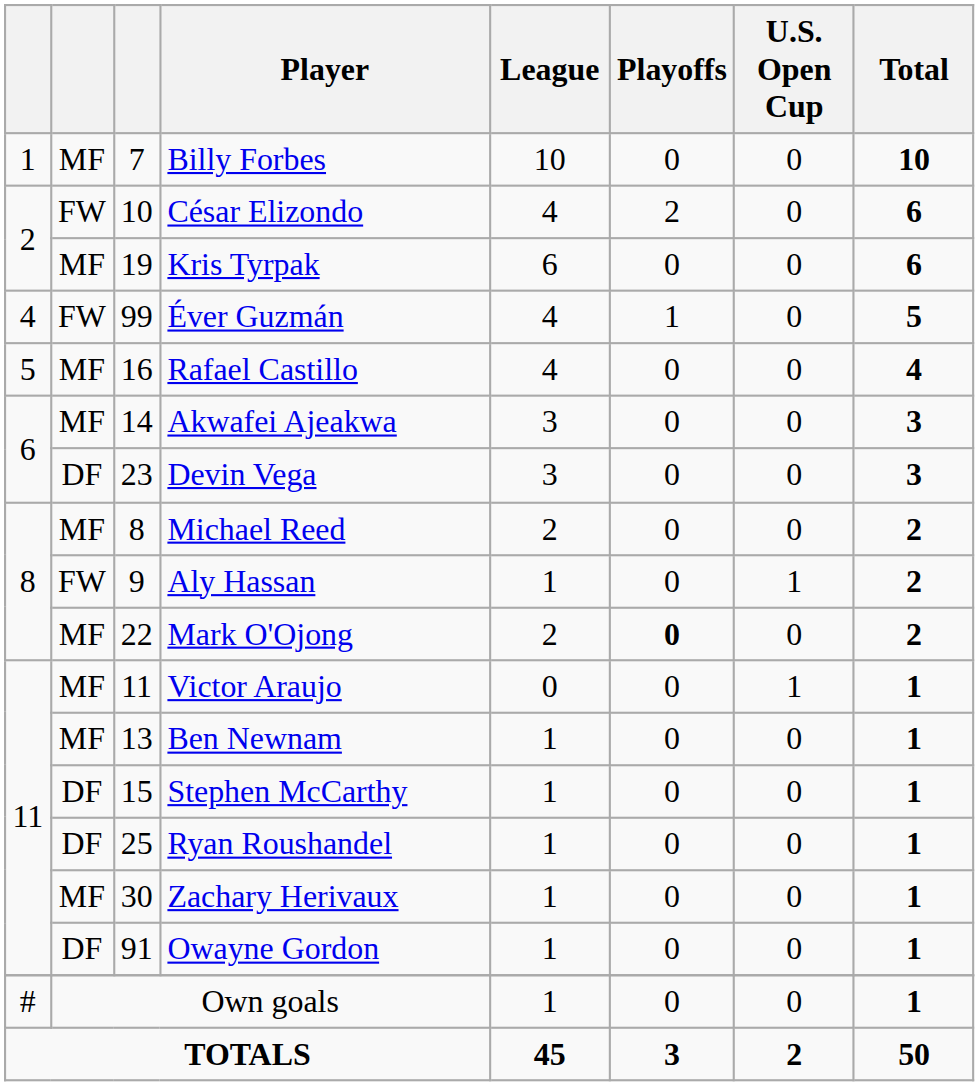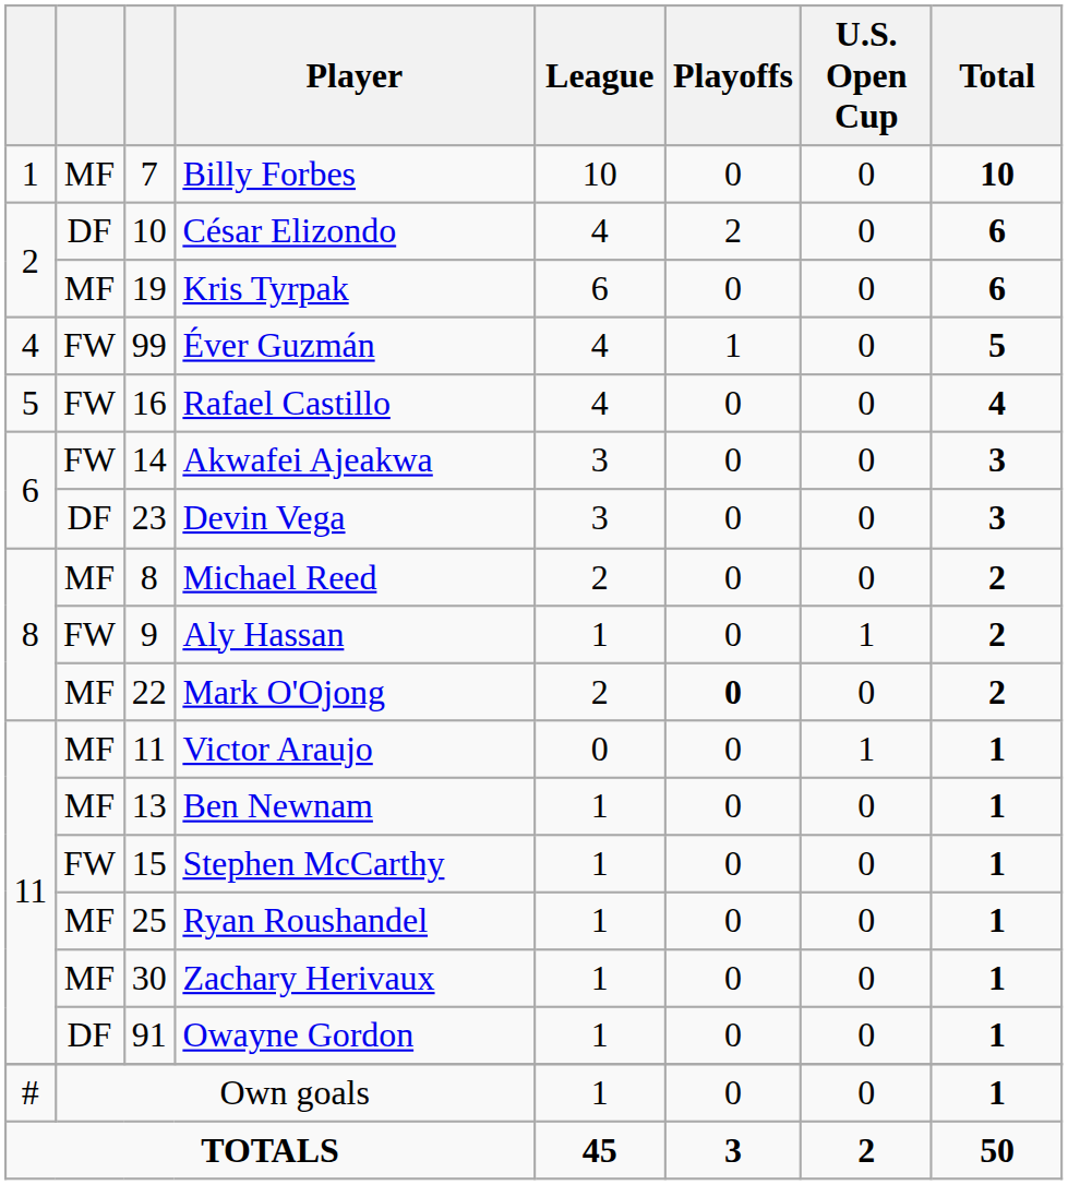 <table class="wikitable sortable" style="font-size: 95%; text-align: center;">
 <tr>
 <th width=10></th>
 <th width=10></th>
 <th width=10></th>
 <th width=150>Player</th>
 <th width=50>League</th>
 <th width=50>Playoffs</th>
 <th width=50>U.S. Open Cup</th>
 <th width=50>Total</th>
 </tr>
 <tr>
 <td>1</td>
 <td>MF</td>
 <td>7</td>
 <td align=left> <a href='#'>Billy Forbes</a></td>
 <td>10</td>
 <td>0</td>
 <td>0</td>
 <td><strong>10</strong></td>
 </tr>
 <tr>
 <td rowspan="2">2</td>
-<td>FW</td>
+<td>DF</td>
 <td>10</td>
 <td align=left>  <a href='#'>César Elizondo</a></td>
 <td>4</td>
 <td>2</td>
 <td>0</td>
 <td><strong>6</strong></td>
 </tr>
 <tr>
 <td>MF</td>
 <td>19</td>
 <td align=left> <a href='#'>Kris Tyrpak</a></td>
 <td>6</td>
 <td>0</td>
 <td>0</td>
 <td><strong>6</strong></td>
 </tr>
 <tr>
 <td>4</td>
 <td>FW</td>
 <td>99</td>
 <td align=left> <a href='#'>Éver Guzmán</a></td>
 <td>4</td>
 <td>1</td>
 <td>0</td>
 <td><strong>5</strong></td>
 </tr>
 <tr>
 <td>5</td>
-<td>MF</td>
+<td>FW</td>
 <td>16</td>
 <td align=left> <a href='#'>Rafael Castillo</a></td>
 <td>4</td>
 <td>0</td>
 <td>0</td>
 <td><strong>4</strong></td>
 </tr>
 <tr>
 <td rowspan="2">6</td>
-<td>MF</td>
+<td>FW</td>
 <td>14</td>
 <td align=left> <a href='#'>Akwafei Ajeakwa</a></td>
 <td>3</td>
 <td>0</td>
 <td>0</td>
 <td><strong>3</strong></td>
 </tr>
 <tr>
 <td>DF</td>
 <td>23</td>
 <td align=left> <a href='#'>Devin Vega</a></td>
 <td>3</td>
 <td>0</td>
 <td>0</td>
 <td><strong>3</strong></td>
 </tr>
 <tr>
 <td rowspan="3">8</td>
 <td>MF</td>
 <td>8</td>
 <td align=left>  <a href='#'>Michael Reed</a></td>
 <td>2</td>
 <td>0</td>
 <td>0</td>
 <td><strong>2</strong></td>
 </tr>
 <tr>
 <td>FW</td>
 <td>9</td>
 <td align=left> <a href='#'>Aly Hassan</a></td>
 <td>1</td>
 <td>0</td>
 <td>1</td>
 <td><strong>2</strong></td>
 </tr>
 <tr>
 <td>MF</td>
 <td>22</td>
 <td align=left> <a href='#'>Mark O'Ojong</a></td>
 <td>2</td>
 <td><strong>0</strong></td>
 <td>0</td>
 <td><strong>2</strong></td>
 </tr>
 <tr>
 <td rowspan="6">11</td>
 <td>MF</td>
 <td>11</td>
 <td align=left> <a href='#'>Victor Araujo</a></td>
 <td>0</td>
 <td>0</td>
 <td>1</td>
 <td><strong>1</strong></td>
 </tr>
 <tr>
 <td>MF</td>
 <td>13</td>
 <td align=left> <a href='#'>Ben Newnam</a></td>
 <td>1</td>
 <td>0</td>
 <td>0</td>
 <td><strong>1</strong></td>
 </tr>
 <tr>
-<td>DF</td>
+<td>FW</td>
 <td>15</td>
 <td align=left> <a href='#'>Stephen McCarthy</a></td>
 <td>1</td>
 <td>0</td>
 <td>0</td>
 <td><strong>1</strong></td>
 </tr>
 <tr>
-<td>DF</td>
+<td>MF</td>
 <td>25</td>
 <td align=left> <a href='#'>Ryan Roushandel</a></td>
 <td>1</td>
 <td>0</td>
 <td>0</td>
 <td><strong>1</strong></td>
 </tr>
 <tr>
 <td>MF</td>
 <td>30</td>
 <td align=left> <a href='#'>Zachary Herivaux</a></td>
 <td>1</td>
 <td>0</td>
 <td>0</td>
 <td><strong>1</strong></td>
 </tr>
 <tr>
 <td>DF</td>
 <td>91</td>
 <td align=left> <a href='#'>Owayne Gordon</a></td>
 <td>1</td>
 <td>0</td>
 <td>0</td>
 <td><strong>1</strong></td>
 </tr>
 <tr>
 </tr>
 <tr class="sortbottom">
 <td>#</td>
 <td colspan="3">Own goals</td>
 <td>1</td>
 <td>0</td>
 <td>0</td>
 <td><strong>1</strong></td>
 </tr>
 <tr>
 <td colspan="4"><strong>TOTALS</strong></td>
 <td><strong>45</strong></td>
 <td><strong>3</strong></td>
 <td><strong>2</strong></td>
 <td><strong>50</strong></td>
 </tr>
 </table>
